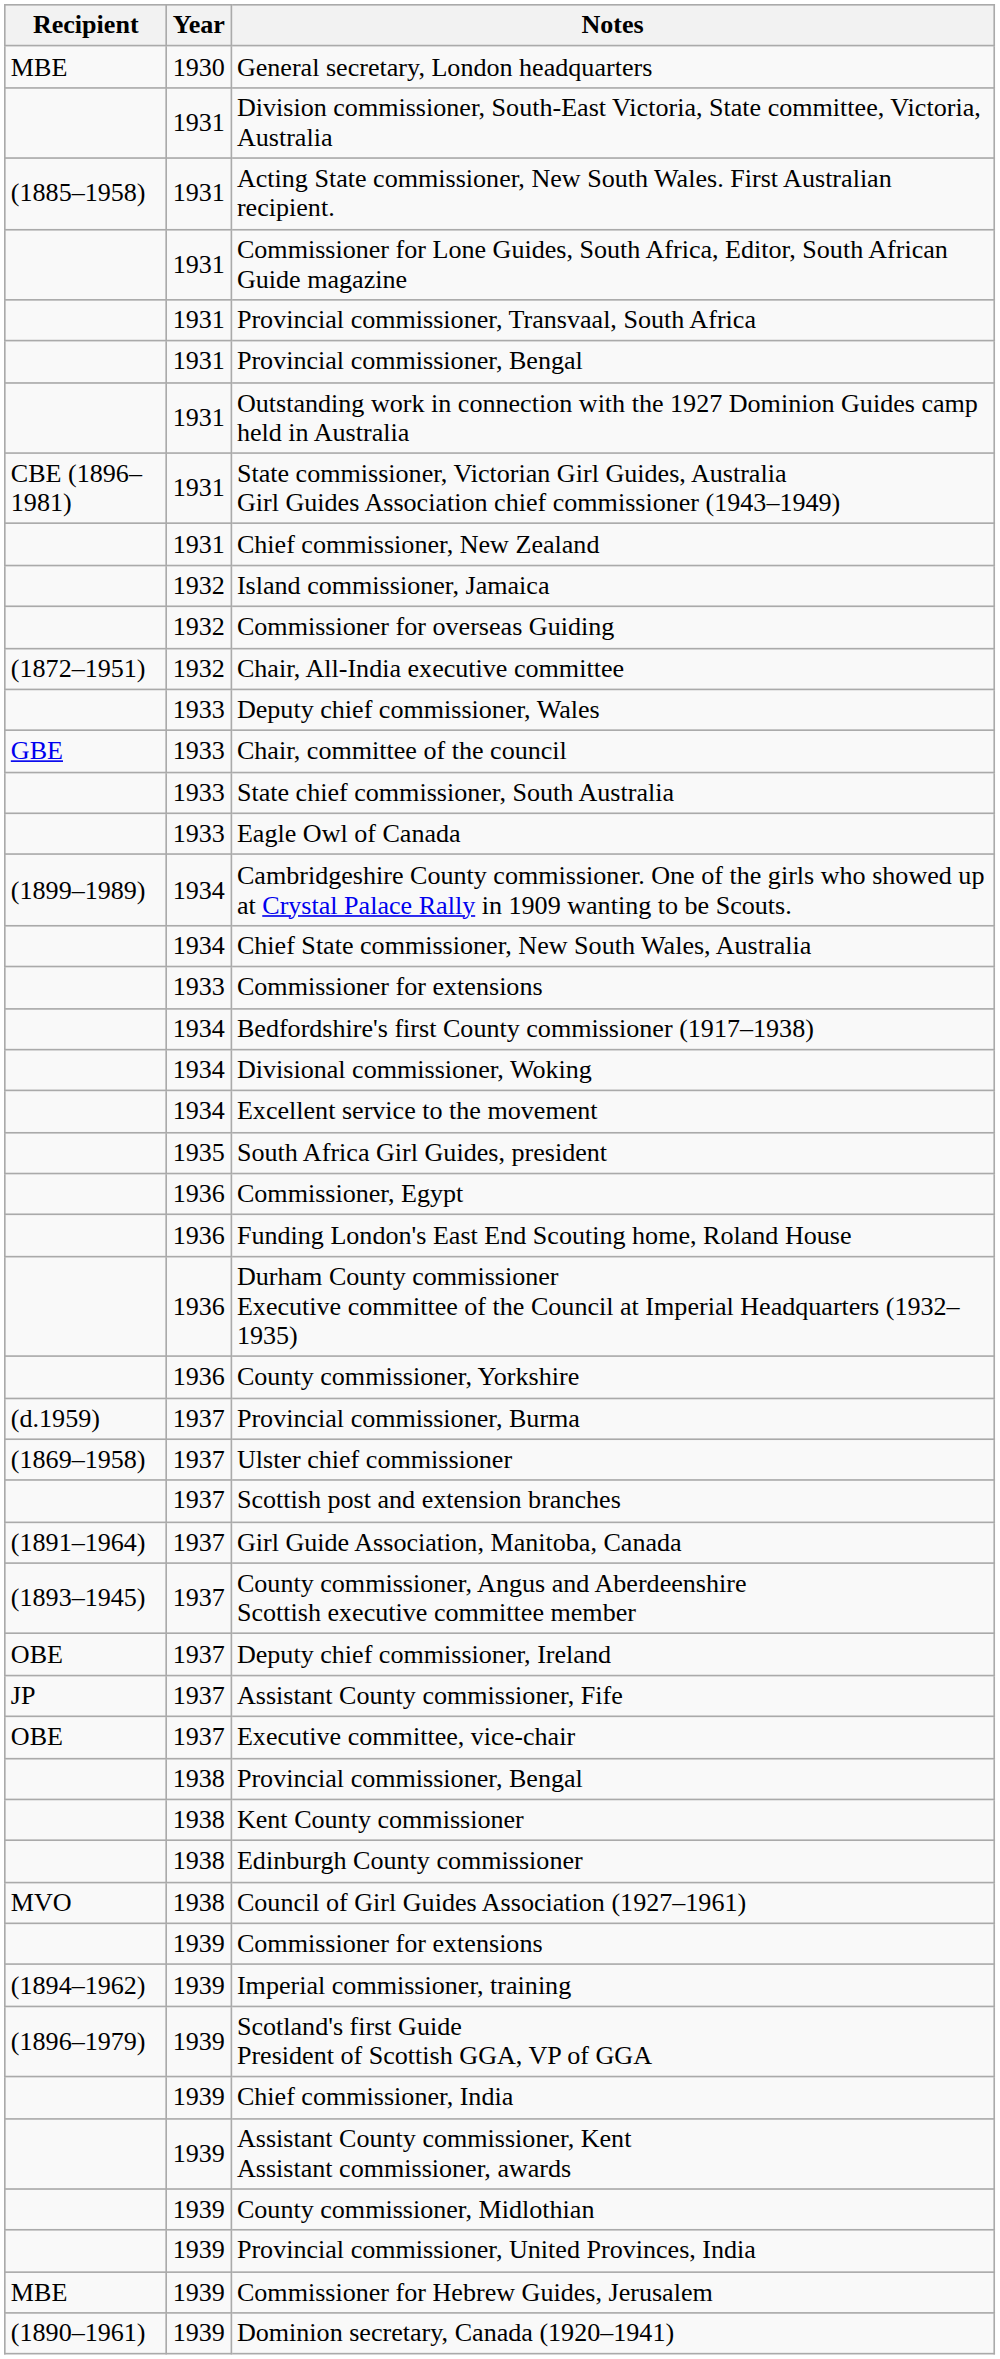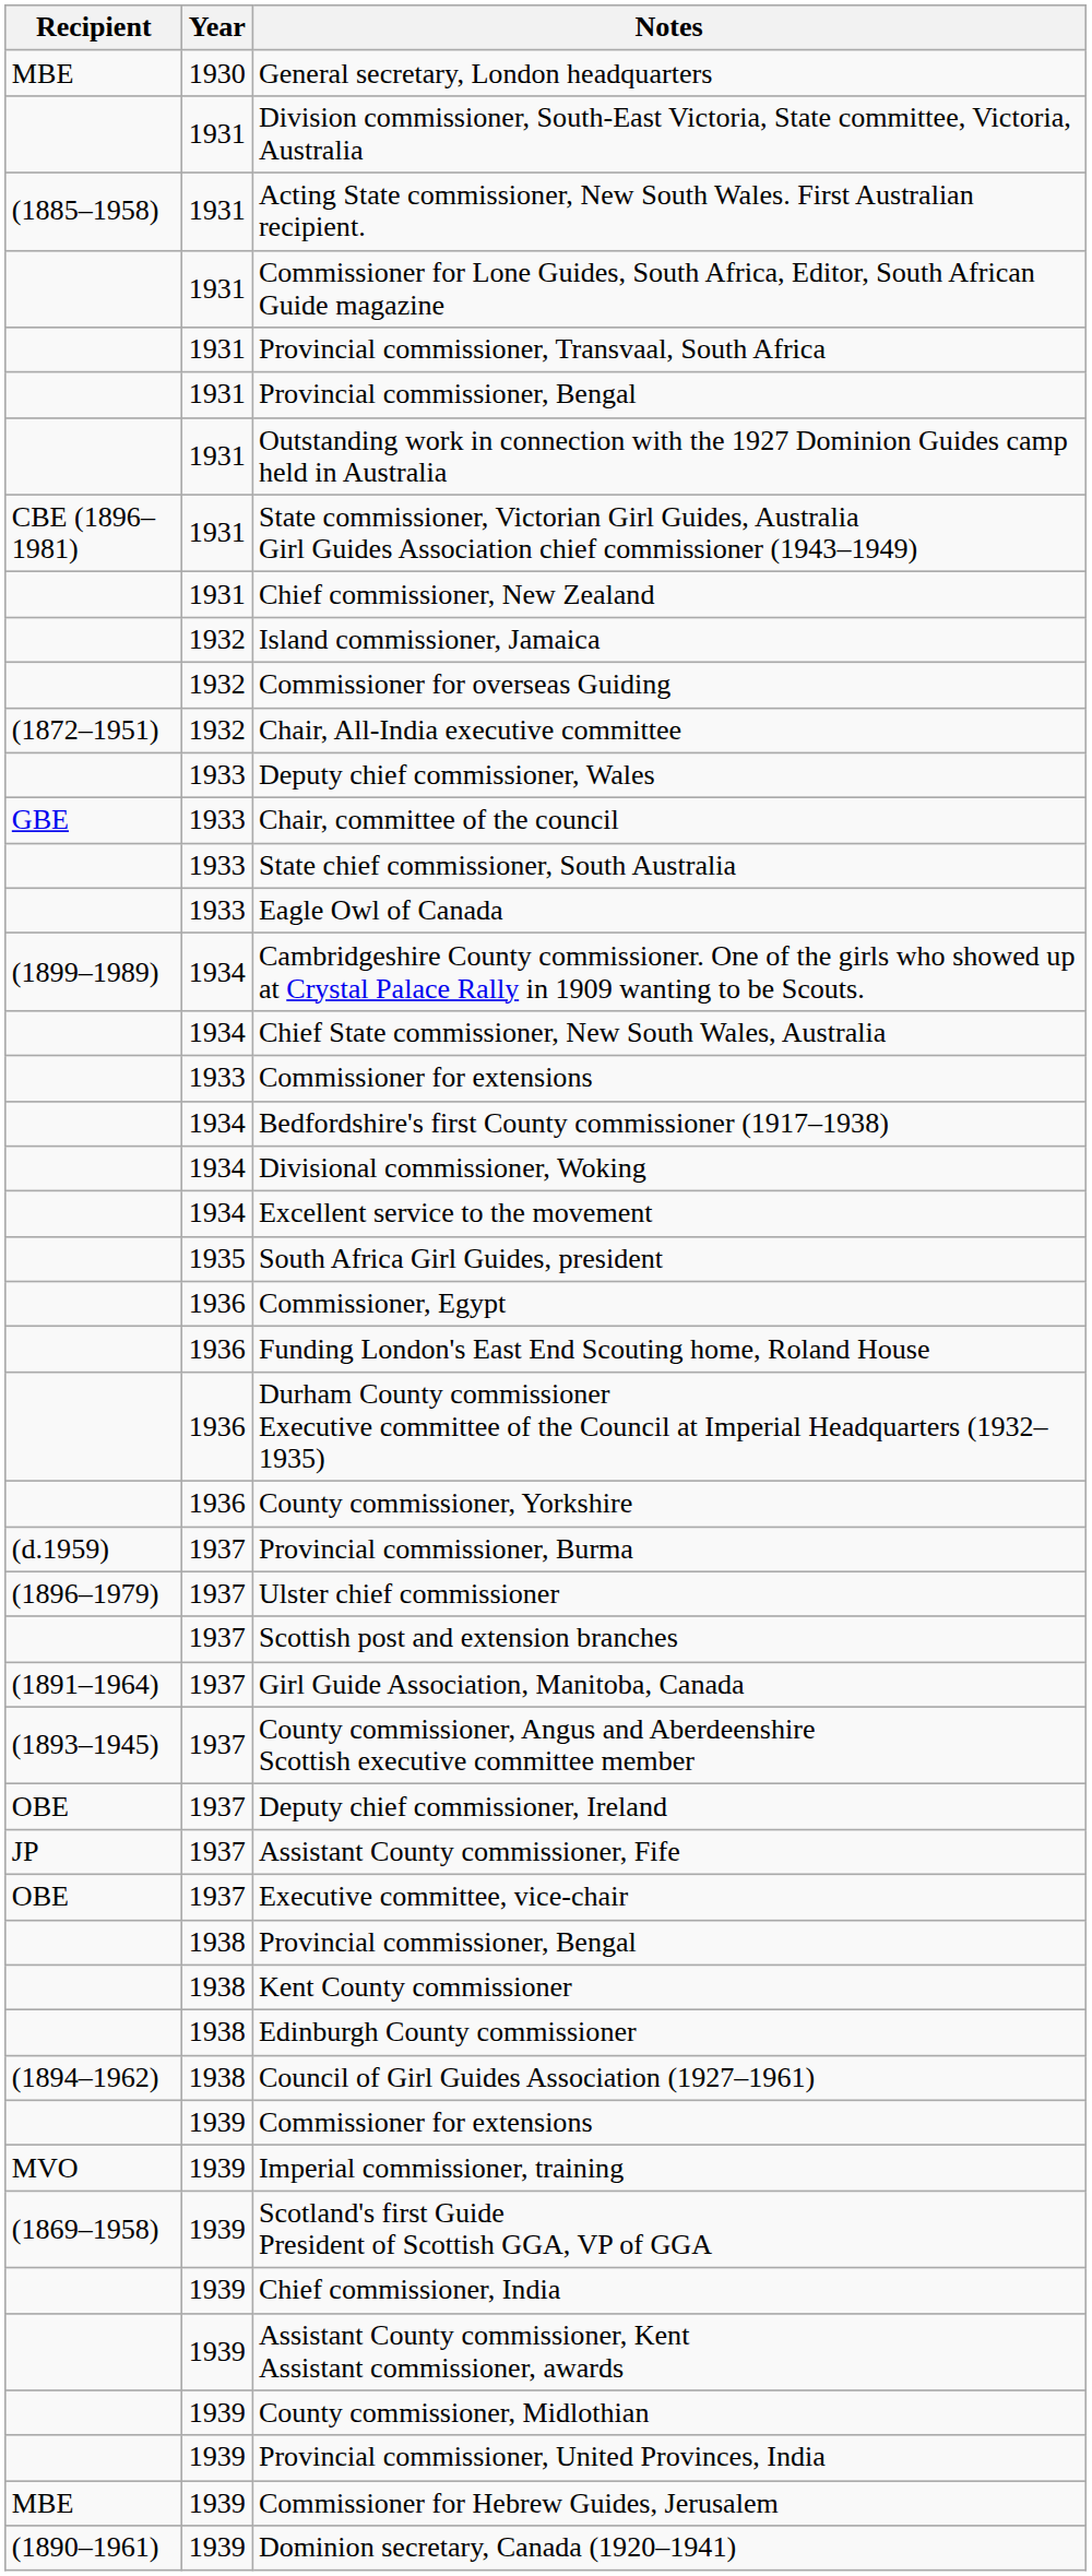 <table class="wikitable sortable">
 <tr>
 <th>Recipient</th>
 <th>Year</th>
 <th>Notes</th>
 </tr>
 <tr>
 <td> MBE</td>
 <td align=right>1930</td>
 <td>General secretary, London headquarters</td>
 </tr>
 <tr>
 <td></td>
 <td align=right>1931</td>
 <td>Division commissioner, South-East Victoria, State committee, Victoria, Australia</td>
 </tr>
 <tr>
 <td> (1885–1958)</td>
 <td align=right>1931</td>
 <td>Acting State commissioner, New South Wales. First Australian recipient.</td>
 </tr>
 <tr>
 <td></td>
 <td align=right>1931</td>
 <td>Commissioner for Lone Guides, South Africa, Editor, South African Guide magazine</td>
 </tr>
 <tr>
 <td></td>
 <td align=right>1931</td>
 <td>Provincial commissioner, Transvaal, South Africa</td>
 </tr>
 <tr>
 <td></td>
 <td align=right>1931</td>
 <td>Provincial commissioner, Bengal</td>
 </tr>
 <tr>
 <td></td>
 <td align=right>1931</td>
 <td>Outstanding work in connection with the 1927 Dominion Guides camp held in Australia</td>
 </tr>
 <tr>
 <td> CBE (1896–1981)</td>
 <td align=right>1931</td>
 <td>State commissioner, Victorian Girl Guides, Australia<br>Girl Guides Association chief commissioner (1943–1949)</td>
 </tr>
 <tr>
 <td></td>
 <td align=right>1931</td>
 <td>Chief commissioner, New Zealand</td>
 </tr>
 <tr>
 <td></td>
 <td align=right>1932</td>
 <td>Island commissioner, Jamaica</td>
 </tr>
 <tr>
 <td></td>
 <td align=right>1932</td>
 <td>Commissioner for overseas Guiding</td>
 </tr>
 <tr>
 <td> (1872–1951)</td>
 <td align=right>1932</td>
 <td>Chair, All-India executive committee</td>
 </tr>
 <tr>
 <td></td>
 <td align=right>1933</td>
 <td>Deputy chief commissioner, Wales</td>
 </tr>
 <tr>
 <td> <a href='#'>GBE</a></td>
 <td align=right>1933</td>
 <td>Chair, committee of the council</td>
 </tr>
 <tr>
 <td></td>
 <td align=right>1933</td>
 <td>State chief commissioner, South Australia</td>
 </tr>
 <tr>
 <td></td>
 <td align=right>1933</td>
 <td>Eagle Owl of Canada</td>
 </tr>
 <tr>
 <td> (1899–1989)</td>
 <td align=right>1934</td>
 <td>Cambridgeshire County commissioner. One of the girls who showed up at <a href='#'>Crystal Palace Rally</a> in 1909 wanting to be Scouts.</td>
 </tr>
 <tr>
 <td></td>
 <td align=right>1934</td>
 <td>Chief State commissioner, New South Wales, Australia</td>
 </tr>
 <tr>
 <td></td>
 <td align=right>1933</td>
 <td>Commissioner for extensions</td>
 </tr>
 <tr>
 <td></td>
 <td align=right>1934</td>
 <td>Bedfordshire's first County commissioner (1917–1938)</td>
 </tr>
 <tr>
 <td></td>
 <td align=right>1934</td>
 <td>Divisional commissioner, Woking</td>
 </tr>
 <tr>
 <td></td>
 <td align=right>1934</td>
 <td>Excellent service to the movement</td>
 </tr>
 <tr>
 <td></td>
 <td align=right>1935</td>
 <td>South Africa Girl Guides, president</td>
 </tr>
 <tr>
 <td></td>
 <td align=right>1936</td>
 <td>Commissioner, Egypt</td>
 </tr>
 <tr>
 <td></td>
 <td align=right>1936</td>
 <td>Funding London's East End Scouting home, Roland House</td>
 </tr>
 <tr>
 <td></td>
 <td align=right>1936</td>
 <td>Durham County commissioner<br>Executive committee of the Council at Imperial Headquarters (1932–1935)</td>
 </tr>
 <tr>
 <td></td>
 <td align=right>1936</td>
 <td>County commissioner, Yorkshire</td>
 </tr>
 <tr>
 <td> (d.1959)</td>
 <td align=right>1937</td>
 <td>Provincial commissioner, Burma</td>
 </tr>
 <tr>
-<td> (1869–1958)</td>
+<td> (1896–1979)</td>
 <td align=right>1937</td>
 <td>Ulster chief commissioner</td>
 </tr>
 <tr>
 <td></td>
 <td align=right>1937</td>
 <td>Scottish post and extension branches</td>
 </tr>
 <tr>
 <td> (1891–1964)</td>
 <td align=right>1937</td>
 <td>Girl Guide Association, Manitoba, Canada</td>
 </tr>
 <tr>
 <td> (1893–1945)</td>
 <td align=right>1937</td>
 <td>County commissioner, Angus and Aberdeenshire<br>Scottish executive committee member</td>
 </tr>
 <tr>
 <td> OBE</td>
 <td align=right>1937</td>
 <td>Deputy chief commissioner, Ireland</td>
 </tr>
 <tr>
 <td> JP</td>
 <td align=right>1937</td>
 <td>Assistant County commissioner, Fife</td>
 </tr>
 <tr>
 <td> OBE</td>
 <td align=right>1937</td>
 <td>Executive committee, vice-chair</td>
 </tr>
 <tr>
 <td></td>
 <td align=right>1938</td>
 <td>Provincial commissioner, Bengal</td>
 </tr>
 <tr>
 <td></td>
 <td align=right>1938</td>
 <td>Kent County commissioner</td>
 </tr>
 <tr>
 <td></td>
 <td align=right>1938</td>
 <td>Edinburgh County commissioner</td>
 </tr>
 <tr>
-<td> MVO</td>
+<td> (1894–1962)</td>
 <td align=right>1938</td>
 <td>Council of Girl Guides Association (1927–1961)</td>
 </tr>
 <tr>
 <td></td>
 <td align=right>1939</td>
 <td>Commissioner for extensions</td>
 </tr>
 <tr>
-<td> (1894–1962)</td>
+<td> MVO</td>
 <td align=right>1939</td>
 <td>Imperial commissioner, training</td>
 </tr>
 <tr>
-<td> (1896–1979)</td>
+<td> (1869–1958)</td>
 <td align=right>1939</td>
 <td>Scotland's first Guide<br>President of Scottish GGA, VP of GGA</td>
 </tr>
 <tr>
 <td></td>
 <td align=right>1939</td>
 <td>Chief commissioner, India</td>
 </tr>
 <tr>
 <td></td>
 <td align=right>1939</td>
 <td>Assistant County commissioner, Kent<br>Assistant commissioner, awards</td>
 </tr>
 <tr>
 <td></td>
 <td align=right>1939</td>
 <td>County commissioner, Midlothian</td>
 </tr>
 <tr>
 <td></td>
 <td align=right>1939</td>
 <td>Provincial commissioner, United Provinces, India</td>
 </tr>
 <tr>
 <td> MBE</td>
 <td align=right>1939</td>
 <td>Commissioner for Hebrew Guides, Jerusalem</td>
 </tr>
 <tr>
 <td> (1890–1961)</td>
 <td align=right>1939</td>
 <td>Dominion secretary, Canada (1920–1941)</td>
 </tr>
 </table>
